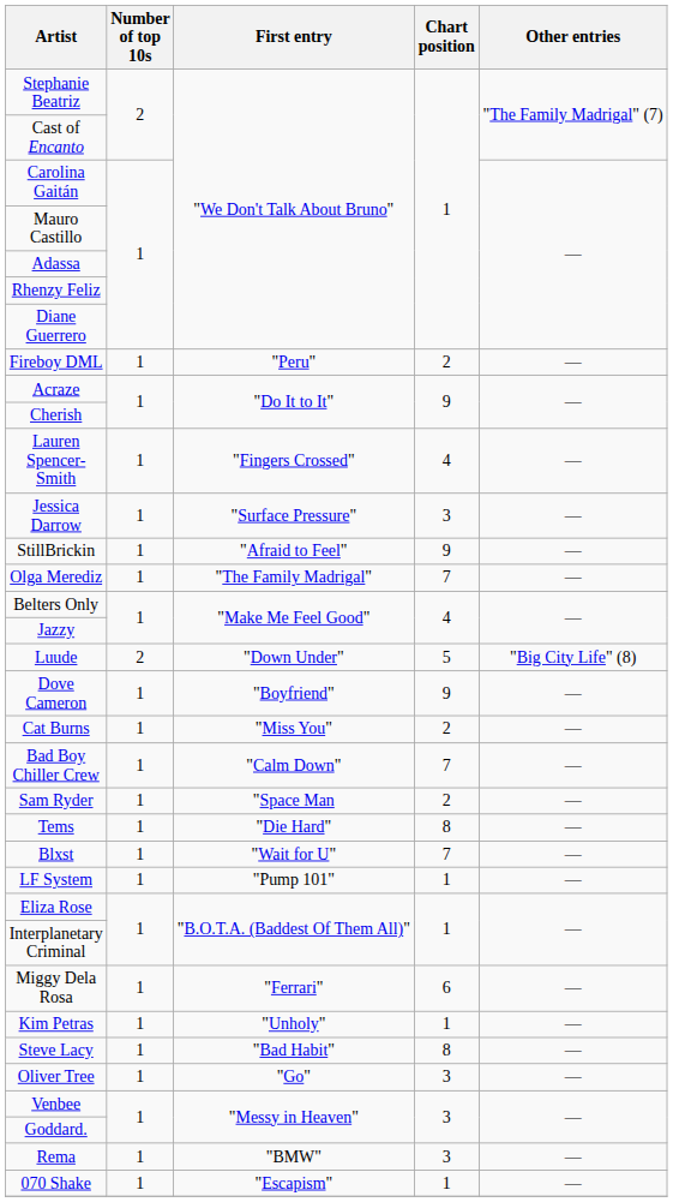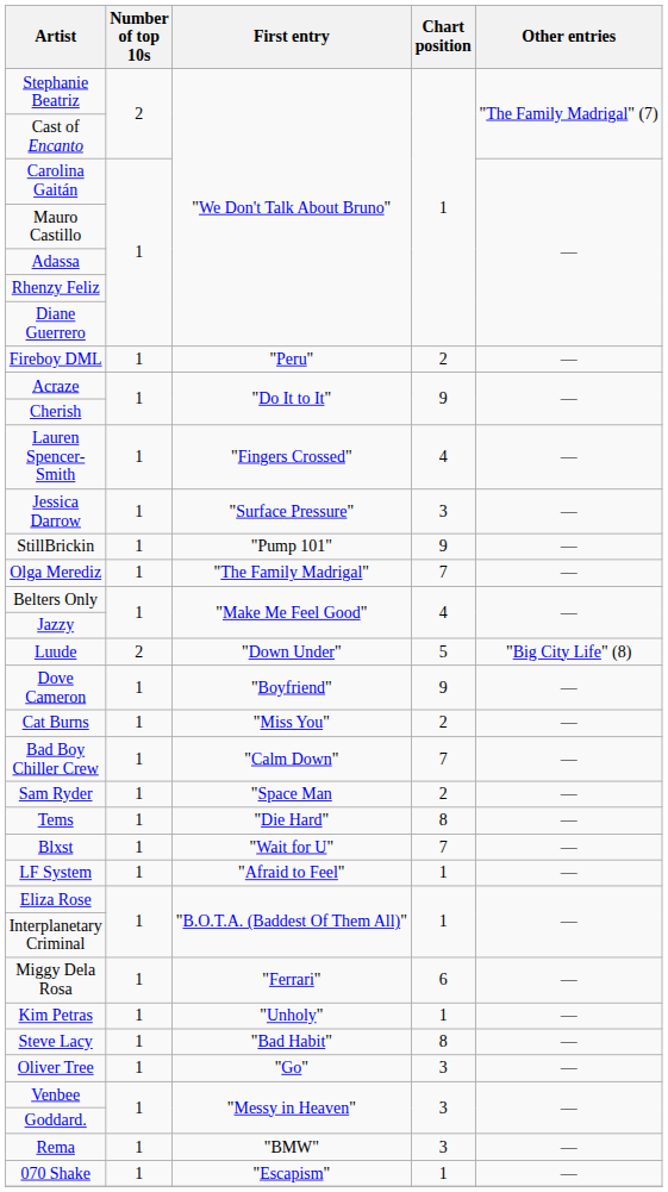 <table class="wikitable sortable mw-collapsible mw-collapsed" style="text-align: center;">
 <tr>
 <th scope="col" style="width:55px;">Artist</th>
 <th scope="col" style="width:55px;" data-sort-type="number">Number of top 10s</th>
 <th scope="col" style="text-align:center;">First entry</th>
 <th scope="col" style="width:55px;" data-sort-type="number">Chart position</th>
 <th scope="col" style="text-align:center;">Other entries</th>
 </tr>
 <tr>
 <td><a href='#'>Stephanie Beatriz</a></td>
 <td rowspan="2">2</td>
 <td rowspan="7">"<a href='#'>We Don't Talk About Bruno</a>"</td>
 <td rowspan="7">1</td>
 <td rowspan="2">"<a href='#'>The Family Madrigal</a>" (7)</td>
 </tr>
 <tr>
 <td>Cast of <em><a href='#'>Encanto</a></em></td>
 </tr>
 <tr>
 <td><a href='#'>Carolina Gaitán</a></td>
 <td rowspan="5">1</td>
 <td rowspan="5">—</td>
 </tr>
 <tr>
 <td>Mauro Castillo</td>
 </tr>
 <tr>
 <td><a href='#'>Adassa</a></td>
 </tr>
 <tr>
 <td><a href='#'>Rhenzy Feliz</a></td>
 </tr>
 <tr>
 <td><a href='#'>Diane Guerrero</a></td>
 </tr>
 <tr>
 <td><a href='#'>Fireboy DML</a></td>
 <td>1</td>
 <td>"<a href='#'>Peru</a>"</td>
 <td>2</td>
 <td>—</td>
 </tr>
 <tr>
 <td><a href='#'>Acraze</a></td>
 <td rowspan="2">1</td>
 <td rowspan="2">"<a href='#'>Do It to It</a>"</td>
 <td rowspan="2">9</td>
 <td rowspan="2">—</td>
 </tr>
 <tr>
 <td><a href='#'>Cherish</a></td>
 </tr>
 <tr>
 <td><a href='#'>Lauren Spencer-Smith</a></td>
 <td>1</td>
 <td>"<a href='#'>Fingers Crossed</a>"</td>
 <td>4</td>
 <td>—</td>
 </tr>
 <tr>
 <td><a href='#'>Jessica Darrow</a></td>
 <td>1</td>
 <td>"<a href='#'>Surface Pressure</a>"</td>
 <td>3</td>
 <td>—</td>
 </tr>
 <tr>
 <td>StillBrickin</td>
 <td>1</td>
-<td>"<a href='#'>Afraid to Feel</a>"</td>
+<td>"Pump 101"</td>
 <td>9</td>
 <td>—</td>
 </tr>
 <tr>
 <td><a href='#'>Olga Merediz</a></td>
 <td>1</td>
 <td>"<a href='#'>The Family Madrigal</a>"</td>
 <td>7</td>
 <td>—</td>
 </tr>
 <tr>
 <td>Belters Only</td>
 <td rowspan="2">1</td>
 <td rowspan="2">"<a href='#'>Make Me Feel Good</a>"</td>
 <td rowspan="2">4</td>
 <td rowspan="2">—</td>
 </tr>
 <tr>
 <td><a href='#'>Jazzy</a></td>
 </tr>
 <tr>
 <td><a href='#'>Luude</a></td>
 <td>2</td>
 <td>"<a href='#'>Down Under</a>"</td>
 <td>5</td>
 <td>"<a href='#'>Big City Life</a>" (8)</td>
 </tr>
 <tr>
 <td><a href='#'>Dove Cameron</a></td>
 <td>1</td>
 <td>"<a href='#'>Boyfriend</a>"</td>
 <td>9</td>
 <td>—</td>
 </tr>
 <tr>
 <td><a href='#'>Cat Burns</a></td>
 <td>1</td>
 <td>"<a href='#'>Miss You</a>"</td>
 <td>2</td>
 <td>—</td>
 </tr>
 <tr>
 <td><a href='#'>Bad Boy Chiller Crew</a></td>
 <td>1</td>
 <td>"<a href='#'>Calm Down</a>"</td>
 <td>7</td>
 <td>—</td>
 </tr>
 <tr>
 <td><a href='#'>Sam Ryder</a></td>
 <td>1</td>
 <td>"<a href='#'>Space Man</a></td>
 <td>2</td>
 <td>—</td>
 </tr>
 <tr>
 <td><a href='#'>Tems</a></td>
 <td>1</td>
 <td>"<a href='#'>Die Hard</a>"</td>
 <td>8</td>
 <td>—</td>
 </tr>
 <tr>
 <td><a href='#'>Blxst</a></td>
 <td>1</td>
 <td>"<a href='#'>Wait for U</a>"</td>
 <td>7</td>
 <td>—</td>
 </tr>
 <tr>
 <td><a href='#'>LF System</a></td>
 <td>1</td>
-<td>"Pump 101"</td>
+<td>"<a href='#'>Afraid to Feel</a>"</td>
 <td>1</td>
 <td>—</td>
 </tr>
 <tr>
 <td><a href='#'>Eliza Rose</a></td>
 <td rowspan="2">1</td>
 <td rowspan="2">"<a href='#'>B.O.T.A. (Baddest Of Them All)</a>"</td>
 <td rowspan="2">1</td>
 <td rowspan="2">—</td>
 </tr>
 <tr>
 <td>Interplanetary Criminal</td>
 </tr>
 <tr>
 <td>Miggy Dela Rosa</td>
 <td>1</td>
 <td>"<a href='#'>Ferrari</a>"</td>
 <td>6</td>
 <td>—</td>
 </tr>
 <tr>
 <td><a href='#'>Kim Petras</a></td>
 <td>1</td>
 <td>"<a href='#'>Unholy</a>"</td>
 <td>1</td>
 <td>—</td>
 </tr>
 <tr>
 <td><a href='#'>Steve Lacy</a></td>
 <td>1</td>
 <td>"<a href='#'>Bad Habit</a>"</td>
 <td>8</td>
 <td>—</td>
 </tr>
 <tr>
 <td><a href='#'>Oliver Tree</a></td>
 <td>1</td>
 <td>"<a href='#'>Go</a>"</td>
 <td>3</td>
 <td>—</td>
 </tr>
 <tr>
 <td><a href='#'>Venbee</a></td>
 <td rowspan="2">1</td>
 <td rowspan="2">"<a href='#'>Messy in Heaven</a>"</td>
 <td rowspan="2">3</td>
 <td rowspan="2">—</td>
 </tr>
 <tr>
 <td><a href='#'>Goddard.</a></td>
 </tr>
 <tr>
 <td><a href='#'>Rema</a></td>
 <td>1</td>
 <td>"BMW"</td>
 <td>3</td>
 <td>—</td>
 </tr>
 <tr>
 <td><a href='#'>070 Shake</a></td>
 <td>1</td>
 <td>"<a href='#'>Escapism</a>"</td>
 <td>1</td>
 <td>—</td>
 </tr>
 <tr>
 </tr>
 </table>
